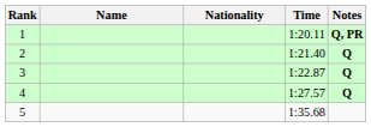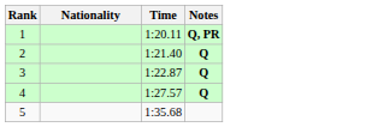 <table class="wikitable sortable" style="text-align:center">
 <tr>
 <th>Rank</th>
-<th style="width:180px">Name</th>
 <th style="width:125px">Nationality</th>
 <th>Time</th>
 <th>Notes</th>
 </tr>
 <tr style="background:#cfc;">
 <td>1</td>
 <td style="text-align:left;"></td>
-<td style="text-align:left;"></td>
 <td>1:20.11</td>
 <td><strong>Q, PR</strong></td>
 </tr>
 <tr style="background:#cfc;">
 <td>2</td>
-<td style="text-align:left;"></td>
 <td style="text-align:left;"></td>
 <td>1:21.40</td>
 <td><strong>Q</strong></td>
 </tr>
 <tr style="background:#cfc;">
 <td>3</td>
 <td style="text-align:left;"></td>
-<td style="text-align:left;"></td>
 <td>1:22.87</td>
 <td><strong>Q</strong></td>
 </tr>
 <tr style="background:#cfc;">
 <td>4</td>
-<td style="text-align:left;"></td>
 <td style="text-align:left;"></td>
 <td>1:27.57</td>
 <td><strong>Q</strong></td>
 </tr>
 <tr>
 <td>5</td>
 <td style="text-align:left;"></td>
-<td style="text-align:left;"></td>
 <td>1:35.68</td>
 <td></td>
 </tr>
 </table>
